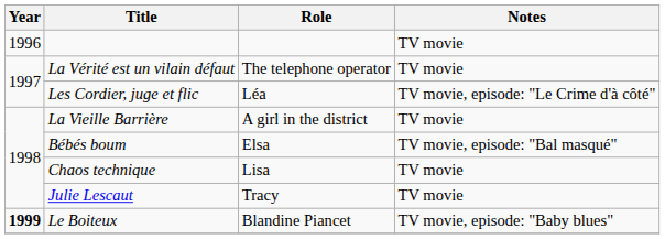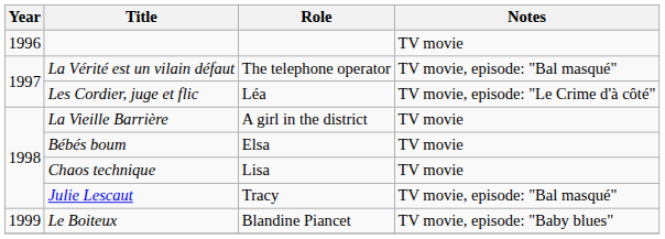 <table class="wikitable sortable">
 <tr>
 <th>Year</th>
 <th>Title</th>
 <th>Role</th>
 <th class="unsortable">Notes</th>
 </tr>
 <tr>
 <td>1996</td>
 <td><em></em></td>
 <td></td>
 <td>TV movie</td>
 </tr>
 <tr>
 <td rowspan="2">1997</td>
 <td><em>La Vérité est un vilain défaut</em></td>
 <td>The telephone operator</td>
-<td>TV movie</td>
+<td>TV movie, episode: "Bal masqué"</td>
 </tr>
 <tr>
 <td><em>Les Cordier, juge et flic</em></td>
 <td>Léa</td>
 <td>TV movie, episode: "Le Crime d'à côté"</td>
 </tr>
 <tr>
 <td rowspan="4">1998</td>
 <td><em>La Vieille Barrière</em></td>
 <td>A girl in the district</td>
 <td>TV movie</td>
 </tr>
 <tr>
 <td><em>Bébés boum</em></td>
 <td>Elsa</td>
-<td>TV movie, episode: "Bal masqué"</td>
+<td>TV movie</td>
 </tr>
 <tr>
 <td><em>Chaos technique</em></td>
 <td>Lisa</td>
 <td>TV movie</td>
 </tr>
 <tr>
 <td><em><a href='#'>Julie Lescaut</a></em></td>
 <td>Tracy</td>
-<td>TV movie</td>
+<td>TV movie, episode: "Bal masqué"</td>
 </tr>
 <tr>
-<td><strong>1999</strong></td>
+<td>1999</td>
 <td><em>Le Boiteux</em></td>
 <td>Blandine Piancet</td>
 <td>TV movie, episode: "Baby blues"</td>
 </tr>
 <tr>
 </tr>
 </table>
